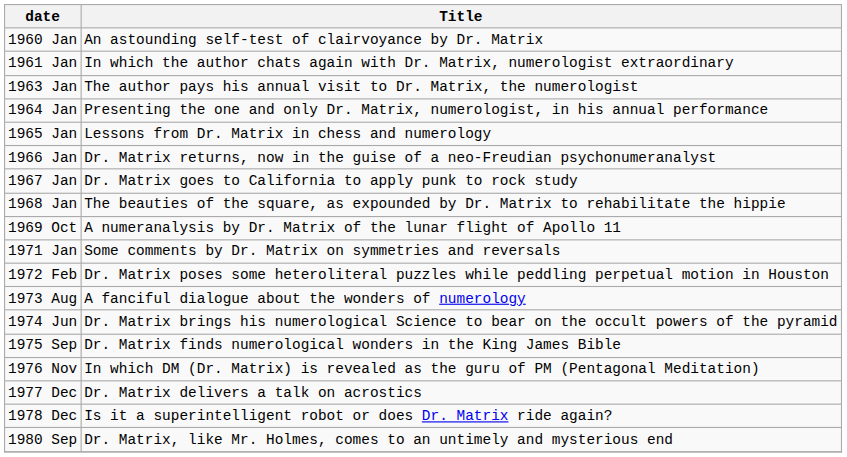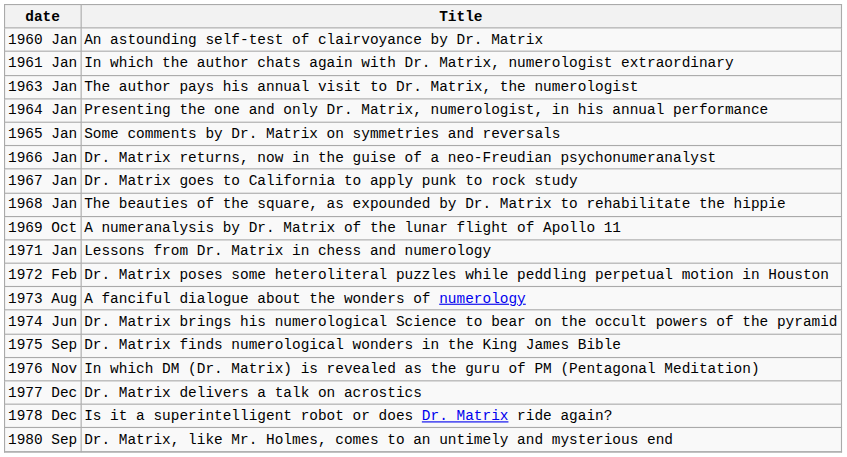 <table class="wikitable">
 <tr>
 <th>date</th>
 <th>Title</th>
 </tr>
 <tr>
 <td>1960 Jan</td>
 <td>An astounding self-test of clairvoyance by Dr. Matrix</td>
 </tr>
 <tr>
 <td>1961 Jan</td>
 <td>In which the author chats again with Dr. Matrix, numerologist extraordinary</td>
 </tr>
 <tr>
 <td>1963 Jan</td>
 <td>The author pays his annual visit to Dr. Matrix, the numerologist</td>
 </tr>
 <tr>
 <td>1964 Jan</td>
 <td>Presenting the one and only Dr. Matrix, numerologist, in his annual performance</td>
 </tr>
 <tr>
 <td>1965 Jan</td>
-<td>Lessons from Dr. Matrix in chess and numerology</td>
+<td>Some comments by Dr. Matrix on symmetries and reversals</td>
 </tr>
 <tr>
 <td>1966 Jan</td>
 <td>Dr. Matrix returns, now in the guise of a neo-Freudian psychonumeranalyst</td>
 </tr>
 <tr>
 <td>1967 Jan</td>
 <td>Dr. Matrix goes to California to apply punk to rock study</td>
 </tr>
 <tr>
 <td>1968 Jan</td>
 <td>The beauties of the square, as expounded by Dr. Matrix to rehabilitate the hippie</td>
 </tr>
 <tr>
 <td>1969 Oct</td>
 <td>A numeranalysis by Dr. Matrix of the lunar flight of Apollo 11</td>
 </tr>
 <tr>
 <td>1971 Jan</td>
-<td>Some comments by Dr. Matrix on symmetries and reversals</td>
+<td>Lessons from Dr. Matrix in chess and numerology</td>
 </tr>
 <tr>
 <td>1972 Feb</td>
 <td>Dr. Matrix poses some heteroliteral puzzles while peddling perpetual motion in Houston</td>
 </tr>
 <tr>
 <td>1973 Aug</td>
 <td>A fanciful dialogue about the wonders of <a href='#'>numerology</a></td>
 </tr>
 <tr>
 <td>1974 Jun</td>
 <td>Dr. Matrix brings his numerological Science to bear on the occult powers of the pyramid</td>
 </tr>
 <tr>
 <td>1975 Sep</td>
 <td>Dr. Matrix finds numerological wonders in the King James Bible</td>
 </tr>
 <tr>
 <td>1976 Nov</td>
 <td>In which DM (Dr. Matrix) is revealed as the guru of PM (Pentagonal Meditation)</td>
 </tr>
 <tr>
 <td>1977 Dec</td>
 <td>Dr. Matrix delivers a talk on acrostics</td>
 </tr>
 <tr>
 <td>1978 Dec</td>
 <td>Is it a superintelligent robot or does <a href='#'>Dr. Matrix</a> ride again?</td>
 </tr>
 <tr>
 <td>1980 Sep</td>
 <td>Dr. Matrix, like Mr. Holmes, comes to an untimely and mysterious end</td>
 </tr>
 <tr>
 </tr>
 </table>
